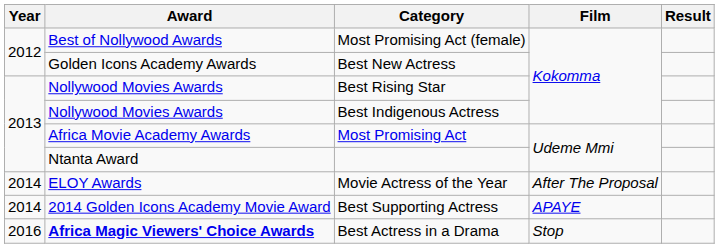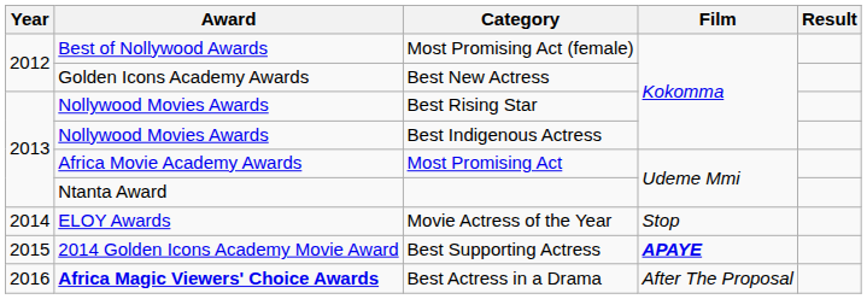 <table class="wikitable plainrowheaders sortable">
 <tr>
 <th>Year</th>
 <th>Award</th>
 <th>Category</th>
 <th>Film</th>
 <th>Result</th>
 </tr>
 <tr>
 <td rowspan="2">2012</td>
 <td><a href='#'>Best of Nollywood Awards</a></td>
 <td>Most Promising Act (female)</td>
 <td rowspan="4"><em><a href='#'>Kokomma</a></em></td>
 <td></td>
 </tr>
 <tr>
 <td>Golden Icons Academy Awards</td>
 <td>Best New Actress</td>
 <td></td>
 </tr>
 <tr>
 <td rowspan="4">2013</td>
 <td><a href='#'>Nollywood Movies Awards</a></td>
 <td>Best Rising Star</td>
 <td></td>
 </tr>
 <tr>
 <td><a href='#'>Nollywood Movies Awards</a></td>
 <td>Best Indigenous Actress</td>
 <td></td>
 </tr>
 <tr>
 <td><a href='#'>Africa Movie Academy Awards</a></td>
 <td><a href='#'>Most Promising Act</a></td>
 <td rowspan="2"><em>Udeme Mmi</em></td>
 <td></td>
 </tr>
 <tr>
 <td>Ntanta Award</td>
 <td></td>
 <td></td>
 </tr>
 <tr>
 <td>2014</td>
 <td><a href='#'>ELOY Awards</a></td>
 <td>Movie Actress of the Year</td>
-<td><em>After The Proposal</em></td>
+<td><em>Stop</em></td>
 <td></td>
 </tr>
 <tr>
-<td>2014</td>
+<td>2015</td>
 <td><a href='#'>2014 Golden Icons Academy Movie Award</a></td>
 <td>Best Supporting Actress</td>
-<td><em><a href='#'>APAYE</a></em></td>
+<td><strong><em><a href='#'>APAYE</a></em></strong></td>
 <td></td>
 </tr>
 <tr>
 <td>2016</td>
 <td><strong><a href='#'>Africa Magic Viewers' Choice Awards</a></strong></td>
 <td>Best Actress in a Drama</td>
-<td><em>Stop</em></td>
+<td><em>After The Proposal</em></td>
 <td></td>
 </tr>
 </table>
